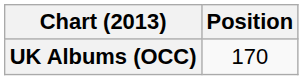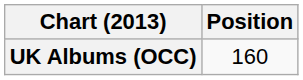 <table class="wikitable plainrowheaders" style="text-align:center">
 <tr>
 <th scope="col">Chart (2013)</th>
 <th scope="col">Position</th>
 </tr>
 <tr>
 <th scope="row">UK Albums (OCC)</th>
-<td>170</td>
+<td>160</td>
 </tr>
 </table>
